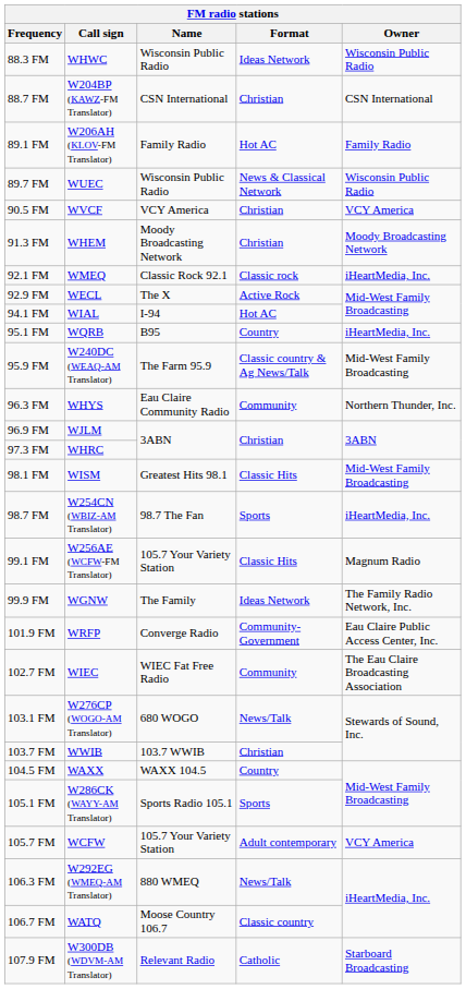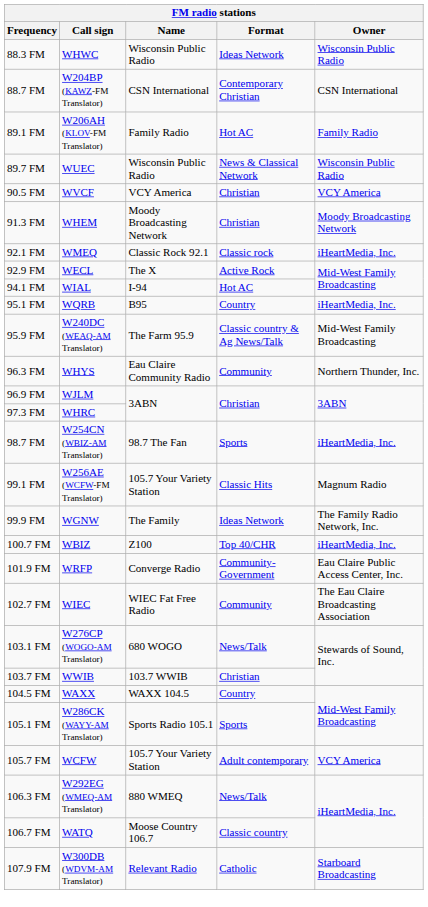 <table class="wikitable">
 <tr>
 <th style="text-align:center;" colspan="5"><strong><a href='#'>FM radio</a> stations</strong></th>
 </tr>
 <tr>
 <th>Frequency</th>
 <th>Call sign</th>
 <th>Name</th>
 <th>Format</th>
 <th>Owner</th>
 </tr>
 <tr>
 <td>88.3 FM</td>
 <td><a href='#'>WHWC</a></td>
 <td>Wisconsin Public Radio</td>
 <td><a href='#'>Ideas Network</a></td>
 <td><a href='#'>Wisconsin Public Radio</a></td>
 </tr>
 <tr>
 <td>88.7 FM</td>
 <td><a href='#'>W204BP</a><br><small>(<a href='#'>KAWZ</a>-FM Translator)</small></td>
 <td>CSN International</td>
-<td><a href='#'>Christian</a></td>
+<td><a href='#'>Contemporary Christian</a></td>
 <td>CSN International</td>
 </tr>
 <tr>
 <td>89.1 FM</td>
 <td><a href='#'>W206AH</a><br><small>(<a href='#'>KLOV</a>-FM Translator)</small></td>
 <td>Family Radio</td>
 <td><a href='#'>Hot AC</a></td>
 <td><a href='#'>Family Radio</a></td>
 </tr>
 <tr>
 <td>89.7 FM</td>
 <td><a href='#'>WUEC</a></td>
 <td>Wisconsin Public Radio</td>
 <td><a href='#'>News & Classical Network</a></td>
 <td><a href='#'>Wisconsin Public Radio</a></td>
 </tr>
 <tr>
 <td>90.5 FM</td>
 <td><a href='#'>WVCF</a></td>
 <td>VCY America</td>
 <td><a href='#'>Christian</a></td>
 <td><a href='#'>VCY America</a></td>
 </tr>
 <tr>
 <td>91.3 FM</td>
 <td><a href='#'>WHEM</a></td>
 <td>Moody Broadcasting Network</td>
 <td><a href='#'>Christian</a></td>
 <td><a href='#'>Moody Broadcasting Network</a></td>
 </tr>
 <tr>
 <td>92.1 FM</td>
 <td><a href='#'>WMEQ</a></td>
 <td>Classic Rock 92.1</td>
 <td><a href='#'>Classic rock</a></td>
 <td><a href='#'>iHeartMedia, Inc.</a></td>
 </tr>
 <tr>
 <td>92.9 FM</td>
 <td><a href='#'>WECL</a></td>
 <td>The X</td>
 <td><a href='#'>Active Rock</a></td>
 <td rowspan=2><a href='#'>Mid-West Family Broadcasting</a></td>
 </tr>
 <tr>
 <td>94.1 FM</td>
 <td><a href='#'>WIAL</a></td>
 <td>I-94</td>
 <td><a href='#'>Hot AC</a></td>
 </tr>
 <tr>
 <td>95.1 FM</td>
 <td><a href='#'>WQRB</a></td>
 <td>B95</td>
 <td><a href='#'>Country</a></td>
 <td><a href='#'>iHeartMedia, Inc.</a></td>
 </tr>
 <tr>
 <td>95.9 FM</td>
 <td><a href='#'>W240DC</a><br><small>(<a href='#'>WEAQ-AM</a> Translator)</small></td>
 <td>The Farm 95.9</td>
 <td><a href='#'>Classic country & Ag News/Talk</a></td>
 <td>Mid-West Family Broadcasting</td>
 </tr>
 <tr>
 <td>96.3 FM</td>
 <td><a href='#'>WHYS</a></td>
 <td>Eau Claire Community Radio</td>
 <td><a href='#'>Community</a></td>
 <td>Northern Thunder, Inc.</td>
 </tr>
 <tr>
 <td>96.9 FM</td>
 <td><a href='#'>WJLM</a></td>
 <td rowspan=2>3ABN</td>
 <td rowspan=2><a href='#'>Christian</a></td>
 <td rowspan=2><a href='#'>3ABN</a></td>
 </tr>
 <tr>
 <td>97.3 FM</td>
 <td><a href='#'>WHRC</a></td>
 </tr>
 <tr>
-<td>98.1 FM</td>
-<td><a href='#'>WISM</a></td>
-<td>Greatest Hits 98.1</td>
-<td><a href='#'>Classic Hits</a></td>
-<td><a href='#'>Mid-West Family Broadcasting</a></td>
-</tr>
-<tr>
 <td>98.7 FM</td>
 <td><a href='#'>W254CN</a><br><small>(<a href='#'>WBIZ-AM</a> Translator)</small></td>
 <td>98.7 The Fan</td>
 <td><a href='#'>Sports</a></td>
 <td><a href='#'>iHeartMedia, Inc.</a></td>
 </tr>
 <tr>
 <td>99.1 FM</td>
 <td><a href='#'>W256AE</a><br><small>(<a href='#'>WCFW</a>-FM Translator)</small></td>
 <td>105.7 Your Variety Station</td>
 <td><a href='#'>Classic Hits</a></td>
 <td>Magnum Radio</td>
 </tr>
 <tr>
 <td>99.9 FM</td>
 <td><a href='#'>WGNW</a></td>
 <td>The Family</td>
 <td><a href='#'>Ideas Network</a></td>
 <td>The Family Radio Network, Inc.</td>
+</tr>
+<tr>
+<td>100.7 FM</td>
+<td><a href='#'>WBIZ</a></td>
+<td>Z100</td>
+<td><a href='#'>Top 40/CHR</a></td>
+<td><a href='#'>iHeartMedia, Inc.</a></td>
 </tr>
 <tr>
 <td>101.9 FM</td>
 <td><a href='#'>WRFP</a></td>
 <td>Converge Radio</td>
 <td><a href='#'>Community-Government</a></td>
 <td>Eau Claire Public Access Center, Inc.</td>
 </tr>
 <tr>
 <td>102.7 FM</td>
 <td><a href='#'>WIEC</a></td>
 <td>WIEC Fat Free Radio</td>
 <td><a href='#'>Community</a></td>
 <td>The Eau Claire Broadcasting Association</td>
 </tr>
 <tr>
 <td>103.1 FM</td>
 <td><a href='#'>W276CP</a><br><small>(<a href='#'>WOGO-AM</a> Translator)</small></td>
 <td>680 WOGO</td>
 <td><a href='#'>News/Talk</a></td>
 <td rowspan=2>Stewards of Sound, Inc.</td>
 </tr>
 <tr>
 <td>103.7 FM</td>
 <td><a href='#'>WWIB</a></td>
 <td>103.7 WWIB</td>
 <td><a href='#'>Christian</a></td>
 </tr>
 <tr>
 <td>104.5 FM</td>
 <td><a href='#'>WAXX</a></td>
 <td>WAXX 104.5</td>
 <td><a href='#'>Country</a></td>
 <td rowspan=2><a href='#'>Mid-West Family Broadcasting</a></td>
 </tr>
 <tr>
 <td>105.1 FM</td>
 <td><a href='#'>W286CK</a><br><small>(<a href='#'>WAYY-AM</a> Translator)</small></td>
 <td>Sports Radio 105.1</td>
 <td><a href='#'>Sports</a></td>
 </tr>
 <tr>
 <td>105.7 FM</td>
 <td><a href='#'>WCFW</a></td>
 <td>105.7 Your Variety Station</td>
 <td><a href='#'>Adult contemporary</a></td>
 <td><a href='#'>VCY America</a></td>
 </tr>
 <tr>
 <td>106.3 FM</td>
 <td><a href='#'>W292EG</a><br><small>(<a href='#'>WMEQ-AM</a> Translator)</small></td>
 <td>880 WMEQ</td>
 <td><a href='#'>News/Talk</a></td>
 <td rowspan=2><a href='#'>iHeartMedia, Inc.</a></td>
 </tr>
 <tr>
 <td>106.7 FM</td>
 <td><a href='#'>WATQ</a></td>
 <td>Moose Country 106.7</td>
 <td><a href='#'>Classic country</a></td>
 </tr>
 <tr>
 <td>107.9 FM</td>
 <td><a href='#'>W300DB</a><br><small>(<a href='#'>WDVM-AM</a> Translator)</small></td>
 <td><a href='#'>Relevant Radio</a></td>
 <td><a href='#'>Catholic</a></td>
 <td><a href='#'>Starboard Broadcasting</a></td>
 </tr>
 </table>
